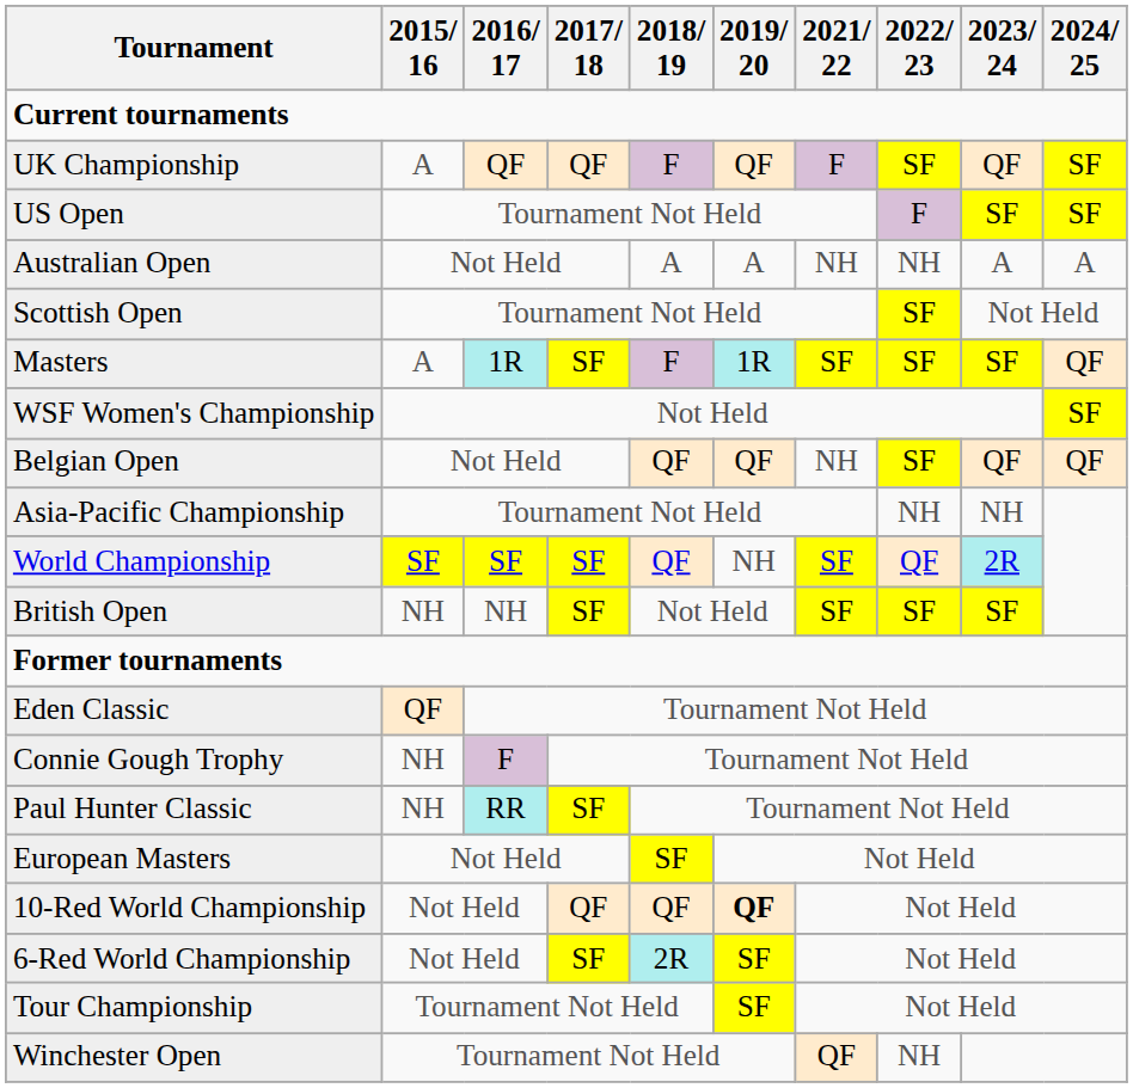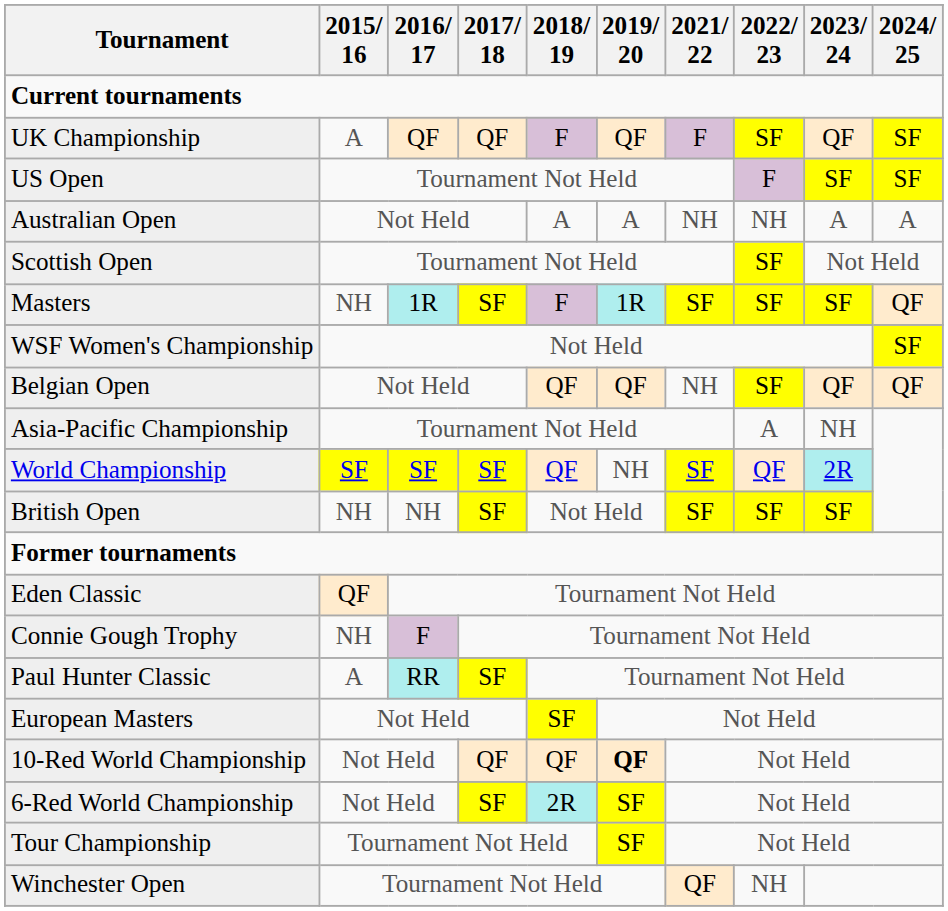 <table class="wikitable" style="font-size:85%;">
 <tr>
 <th>Tournament</th>
 <th>2015/<br>16</th>
 <th>2016/<br>17</th>
 <th>2017/<br>18</th>
 <th>2018/<br>19</th>
 <th>2019/<br>20</th>
 <th>2021/<br>22</th>
 <th>2022/<br>23</th>
 <th>2023/<br>24</th>
 <th>2024/<br>25</th>
 </tr>
 <tr>
 <td colspan="10"><strong>Current tournaments</strong></td>
 </tr>
 <tr>
 <td style="background:#EFEFEF;">UK Championship</td>
 <td align="center" style="color:#555555;">A</td>
 <td align="center" style="background:#ffebcd;">QF</td>
 <td align="center" style="background:#ffebcd;">QF</td>
 <td align="center" style="background:thistle;">F</td>
 <td align="center" style="background:#ffebcd;">QF</td>
 <td align="center" style="background:thistle;">F</td>
 <td align="center" style="background:yellow;">SF</td>
 <td align="center" style="background:#ffebcd;">QF</td>
 <td align="center" style="background:yellow;">SF</td>
 </tr>
 <tr>
 <td style="background:#EFEFEF;">US Open</td>
 <td align="center" colspan="6" style="color:#555555;">Tournament Not Held</td>
 <td align="center" style="background:thistle;">F</td>
 <td align="center" style="background:yellow;">SF</td>
 <td align="center" style="background:yellow;">SF</td>
 </tr>
 <tr>
 <td style="background:#EFEFEF;">Australian Open</td>
 <td align="center" colspan="3" style="color:#555555;">Not Held</td>
 <td align="center" style="color:#555555;">A</td>
 <td align="center" style="color:#555555;">A</td>
 <td align="center" style="color:#555555;">NH</td>
 <td align="center" style="color:#555555;">NH</td>
 <td align="center" style="color:#555555;">A</td>
 <td align="center" style="color:#555555;">A</td>
 </tr>
 <tr>
 <td style="background:#EFEFEF;">Scottish Open</td>
 <td align="center" colspan="6" style="color:#555555;">Tournament Not Held</td>
 <td align="center" style="background:yellow;">SF</td>
 <td align="center" colspan="3" style="color:#555555;">Not Held</td>
 </tr>
 <tr>
 <td style="background:#EFEFEF;">Masters</td>
-<td align="center" style="color:#555555;">A</td>
+<td align="center" style="color:#555555;">NH</td>
 <td align="center" style="background:#afeeee;">1R</td>
 <td align="center" style="background:yellow;">SF</td>
 <td align="center" style="background:thistle;">F</td>
 <td align="center" style="background:#afeeee;">1R</td>
 <td align="center" style="background:yellow;">SF</td>
 <td align="center" style="background:yellow;">SF</td>
 <td align="center" style="background:yellow;">SF</td>
 <td align="center" style="background:#ffebcd;">QF</td>
 </tr>
 <tr>
 <td style="background:#EFEFEF;">WSF Women's Championship</td>
 <td align="center" colspan="8" style="color:#555555;">Not Held</td>
 <td align="center" style="background:yellow;">SF</td>
 </tr>
 <tr>
 <td style="background:#EFEFEF;">Belgian Open</td>
 <td align="center" colspan="3" style="color:#555555;">Not Held</td>
 <td align="center" style="background:#ffebcd;">QF</td>
 <td align="center" style="background:#ffebcd;">QF</td>
 <td align="center" style="color:#555555;">NH</td>
 <td align="center" style="background:yellow;">SF</td>
 <td align="center" style="background:#ffebcd;">QF</td>
 <td align="center" style="background:#ffebcd;">QF</td>
 </tr>
 <tr>
 <td style="background:#EFEFEF;">Asia-Pacific Championship</td>
 <td align="center" colspan="6" style="color:#555555;">Tournament Not Held</td>
-<td align="center" style="color:#555555;">NH</td>
+<td align="center" style="color:#555555;">A</td>
 <td align="center" style="color:#555555;">NH</td>
 </tr>
 <tr>
 <td style="background:#EFEFEF;"><a href='#'>World Championship</a></td>
 <td align="center" style="background:yellow;"><a href='#'>SF</a></td>
 <td align="center" style="background:yellow;"><a href='#'>SF</a></td>
 <td align="center" style="background:yellow;"><a href='#'>SF</a></td>
 <td align="center" style="background:#ffebcd;"><a href='#'>QF</a></td>
 <td align="center" style="color:#555555;">NH</td>
 <td align="center" style="background:yellow;"><a href='#'>SF</a></td>
 <td align="center" style="background:#ffebcd;"><a href='#'>QF</a></td>
 <td align="center" style="background:#afeeee;"><a href='#'>2R</a></td>
 </tr>
 <tr>
 <td style="background:#EFEFEF;">British Open</td>
 <td align="center" style="color:#555555;">NH</td>
 <td align="center" style="color:#555555;">NH</td>
 <td align="center" style="background:yellow;">SF</td>
 <td align="center" colspan="2" style="color:#555555;">Not Held</td>
 <td align="center" style="background:yellow;">SF</td>
 <td align="center" style="background:yellow;">SF</td>
 <td align="center" style="background:yellow;">SF</td>
 </tr>
 <tr>
 <td colspan="10"><strong>Former tournaments</strong></td>
 </tr>
 <tr>
 <td style="background:#EFEFEF;">Eden Classic</td>
 <td align="center" style="background:#ffebcd;">QF</td>
 <td align="center" colspan="10" style="color:#555555;">Tournament Not Held</td>
 </tr>
 <tr>
 <td style="background:#EFEFEF;">Connie Gough Trophy</td>
 <td align="center" style="color:#555555;">NH</td>
 <td align="center" style="background:thistle;">F</td>
 <td align="center" colspan="10" style="color:#555555;">Tournament Not Held</td>
 </tr>
 <tr>
 <td style="background:#EFEFEF;">Paul Hunter Classic</td>
-<td align="center" style="color:#555555;">NH</td>
+<td align="center" style="color:#555555;">A</td>
 <td align="center" style="background:#afeeee;">RR</td>
 <td align="center" style="background:yellow;">SF</td>
 <td align="center" colspan="10" style="color:#555555;">Tournament Not Held</td>
 </tr>
 <tr>
 <td style="background:#EFEFEF;">European Masters</td>
 <td align="center" colspan="3" style="color:#555555;">Not Held</td>
 <td align="center" style="background:yellow;">SF</td>
 <td align="center" colspan="10" style="color:#555555;">Not Held</td>
 </tr>
 <tr>
 <td style="background:#EFEFEF;">10-Red World Championship</td>
 <td align="center" colspan="2" style="color:#555555;">Not Held</td>
 <td align="center" style="background:#ffebcd;">QF</td>
 <td align="center" style="background:#ffebcd;">QF</td>
 <td align="center" style="background:#ffebcd;"><strong>QF</strong></td>
 <td align="center" colspan="10" style="color:#555555;">Not Held</td>
 </tr>
 <tr>
 <td style="background:#EFEFEF;">6-Red World Championship</td>
 <td align="center" colspan="2" style="color:#555555;">Not Held</td>
 <td align="center" style="background:yellow;">SF</td>
 <td align="center" style="background:#afeeee;">2R</td>
 <td align="center" style="background:yellow;">SF</td>
 <td align="center" colspan="10" style="color:#555555;">Not Held</td>
 </tr>
 <tr>
 <td style="background:#EFEFEF;">Tour Championship</td>
 <td align="center" colspan="4" style="color:#555555;">Tournament Not Held</td>
 <td align="center" style="background:yellow;">SF</td>
 <td align="center" colspan="10" style="color:#555555;">Not Held</td>
 </tr>
 <tr>
 <td style="background:#EFEFEF;">Winchester Open</td>
 <td align="center" colspan="5" style="color:#555555;">Tournament Not Held</td>
 <td align="center" style="background:#ffebcd;">QF</td>
 <td align="center" style="color:#555555;">NH</td>
 </tr>
 </table>
